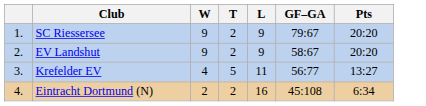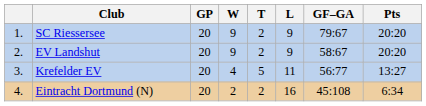 <table class="wikitable">
 <tr>
 <th width="30"></th>
 <th width="200">Club</th>
+<th width="30">GP</th>
 <th width="30">W</th>
 <th width="30">T</th>
 <th width="30">L</th>
 <th width="70">GF–GA</th>
 <th width="70">Pts</th>
 </tr>
 <tr bgcolor="#BCD2EE" align="center">
 <td>1.</td>
 <td align="left"><a href='#'>SC Riessersee</a></td>
+<td>20</td>
 <td>9</td>
 <td>2</td>
 <td>9</td>
 <td>79:67</td>
 <td>20:20</td>
 </tr>
 <tr bgcolor=#BCD2EE align="center">
 <td>2.</td>
 <td align="left"><a href='#'>EV Landshut</a></td>
+<td>20</td>
 <td>9</td>
 <td>2</td>
 <td>9</td>
 <td>58:67</td>
 <td>20:20</td>
 </tr>
 <tr bgcolor=#BCD2EE align="center">
 <td>3.</td>
 <td align="left"><a href='#'>Krefelder EV</a></td>
+<td>20</td>
 <td>4</td>
 <td>5</td>
 <td>11</td>
 <td>56:77</td>
 <td>13:27</td>
 </tr>
 <tr bgcolor=#EECFA1 align="center">
 <td>4.</td>
 <td align="left"><a href='#'>Eintracht Dortmund</a> (N)</td>
+<td>20</td>
 <td>2</td>
 <td>2</td>
 <td>16</td>
 <td>45:108</td>
 <td>6:34</td>
 </tr>
 </table>
